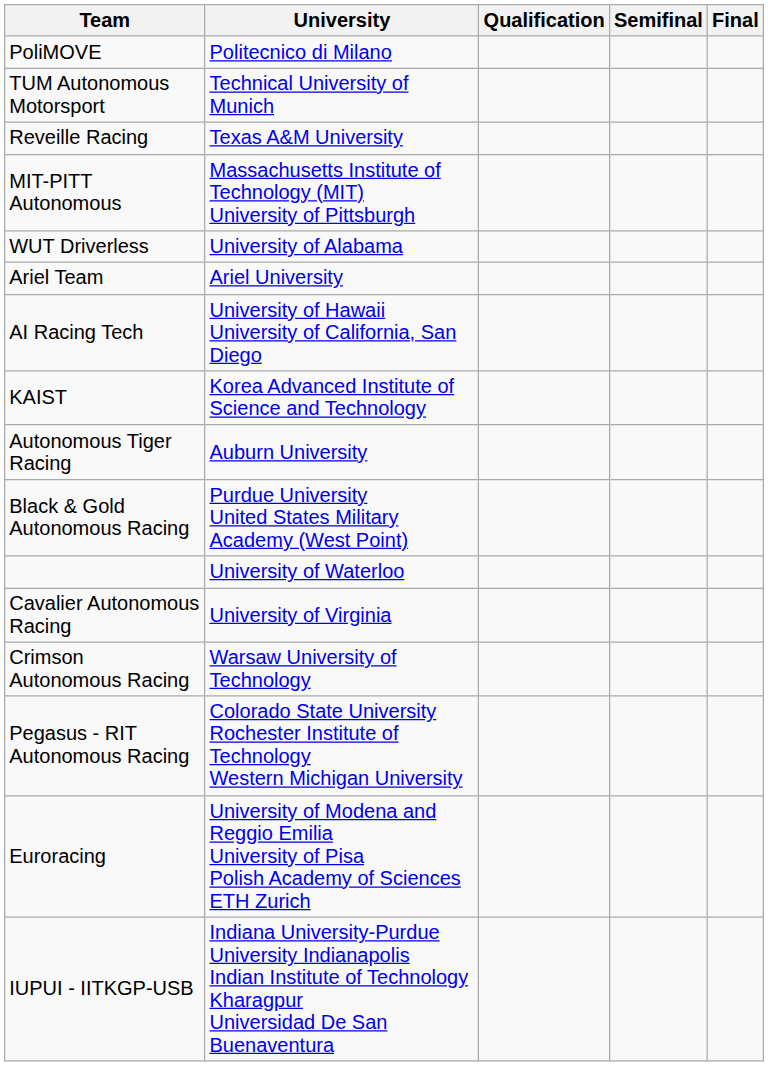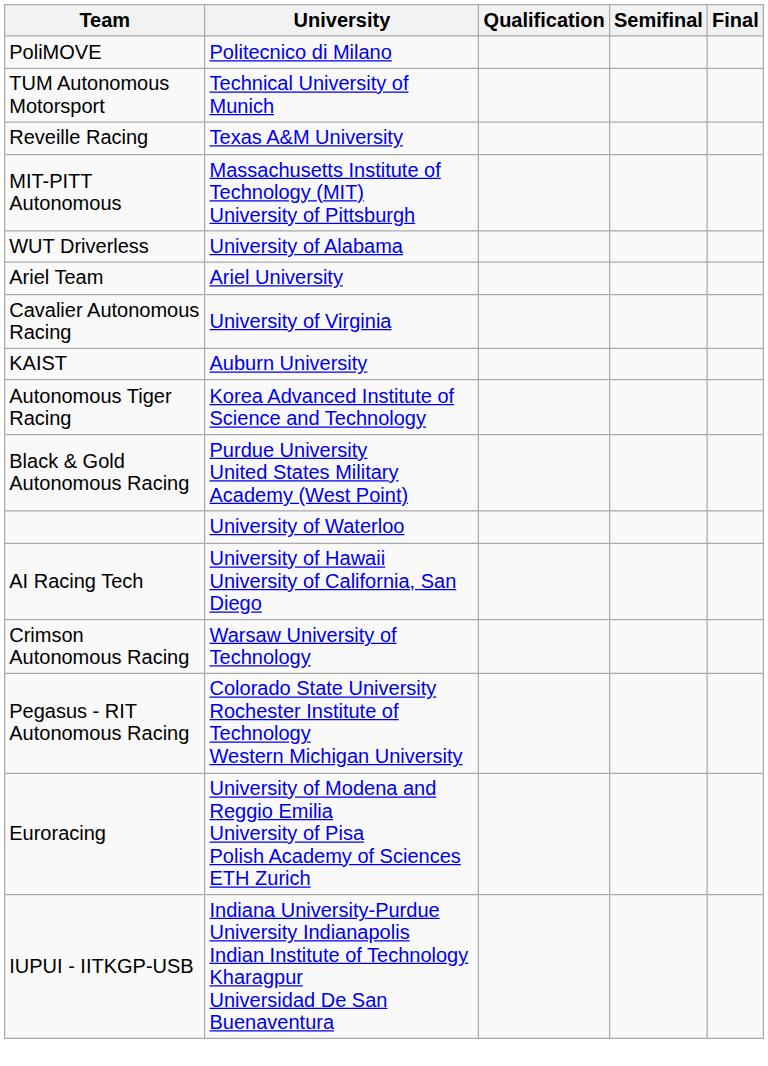 <table class="wikitable">
 <tr>
 <th>Team</th>
 <th>University</th>
 <th>Qualification</th>
 <th>Semifinal</th>
 <th>Final</th>
 </tr>
 <tr>
 <td>PoliMOVE</td>
 <td> <a href='#'>Politecnico di Milano</a></td>
 <td></td>
 <td></td>
 <td></td>
 </tr>
 <tr>
 <td>TUM Autonomous Motorsport</td>
 <td> <a href='#'>Technical University of Munich</a></td>
 <td></td>
 <td></td>
 <td></td>
 </tr>
 <tr>
 <td>Reveille Racing</td>
 <td> <a href='#'>Texas A&M University</a></td>
 <td></td>
 <td></td>
 <td></td>
 </tr>
 <tr>
 <td>MIT-PITT Autonomous</td>
 <td> <a href='#'>Massachusetts Institute of Technology (MIT)</a><br> <a href='#'>University of Pittsburgh</a></td>
 <td></td>
 <td></td>
 <td></td>
 </tr>
 <tr>
 <td>WUT Driverless</td>
 <td> <a href='#'>University of Alabama</a></td>
 <td></td>
 <td></td>
 <td></td>
 </tr>
 <tr>
 <td>Ariel Team</td>
 <td> <a href='#'>Ariel University</a></td>
 <td></td>
 <td></td>
 <td></td>
 </tr>
 <tr>
-<td>AI Racing Tech</td>
-<td> <a href='#'>University of Hawaii</a><br> <a href='#'>University of California, San Diego</a></td>
+<td>Cavalier Autonomous Racing</td>
+<td> <a href='#'>University of Virginia</a></td>
 <td></td>
 <td></td>
 <td></td>
 </tr>
 <tr>
 <td>KAIST</td>
-<td> <a href='#'>Korea Advanced Institute of Science and Technology</a></td>
+<td> <a href='#'>Auburn University</a></td>
 <td></td>
 <td></td>
 <td></td>
 </tr>
 <tr>
 <td>Autonomous Tiger Racing</td>
-<td> <a href='#'>Auburn University</a></td>
+<td> <a href='#'>Korea Advanced Institute of Science and Technology</a></td>
 <td></td>
 <td></td>
 <td></td>
 </tr>
 <tr>
 <td>Black & Gold Autonomous Racing</td>
 <td> <a href='#'>Purdue University</a><br> <a href='#'>United States Military Academy (West Point)</a></td>
 <td></td>
 <td></td>
 <td></td>
 </tr>
 <tr>
 <td></td>
 <td> <a href='#'>University of Waterloo</a></td>
 <td></td>
 <td></td>
 <td></td>
 </tr>
 <tr>
-<td>Cavalier Autonomous Racing</td>
-<td> <a href='#'>University of Virginia</a></td>
+<td>AI Racing Tech</td>
+<td> <a href='#'>University of Hawaii</a><br> <a href='#'>University of California, San Diego</a></td>
 <td></td>
 <td></td>
 <td></td>
 </tr>
 <tr>
 <td>Crimson Autonomous Racing</td>
 <td> <a href='#'>Warsaw University of Technology</a></td>
 <td></td>
 <td></td>
 <td></td>
 </tr>
 <tr>
 <td>Pegasus - RIT Autonomous Racing</td>
 <td> <a href='#'>Colorado State University</a><br> <a href='#'>Rochester Institute of Technology</a><br> <a href='#'>Western Michigan University</a></td>
 <td></td>
 <td></td>
 <td></td>
 </tr>
 <tr>
 <td>Euroracing</td>
 <td> <a href='#'>University of Modena and Reggio Emilia</a><br> <a href='#'>University of Pisa</a><br> <a href='#'>Polish Academy of Sciences</a><br> <a href='#'>ETH Zurich</a></td>
 <td></td>
 <td></td>
 <td></td>
 </tr>
 <tr>
 <td>IUPUI - IITKGP-USB</td>
 <td> <a href='#'>Indiana University-Purdue University Indianapolis</a><br> <a href='#'>Indian Institute of Technology Kharagpur</a><br> <a href='#'>Universidad De San Buenaventura</a></td>
 <td></td>
 <td></td>
 <td></td>
 </tr>
 </table>
